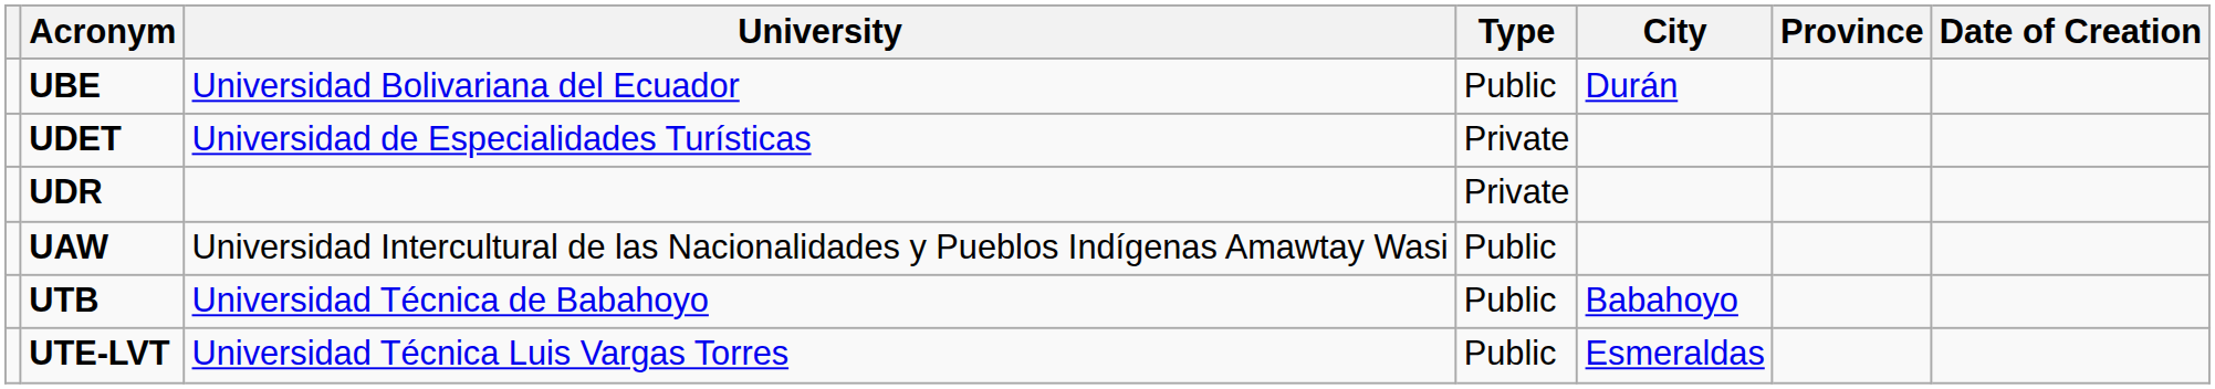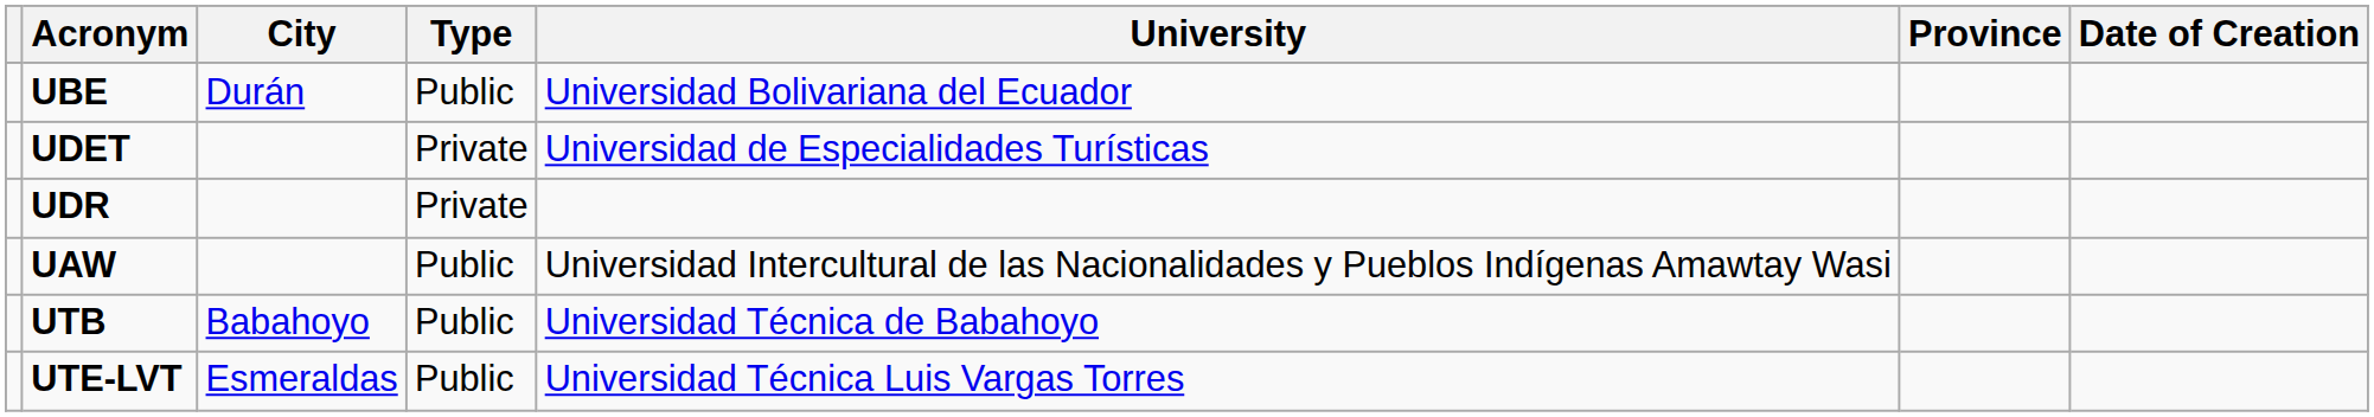 <table class="wikitable sortable">
 <tr>
 <th></th>
 <th>Acronym</th>
+<th>City</th>
+<th>Type</th>
 <th>University</th>
-<th>Type</th>
-<th>City</th>
 <th>Province</th>
 <th>Date of Creation</th>
 </tr>
 <tr>
 <td></td>
 <td><strong>UBE</strong></td>
+<td> <a href='#'>Durán</a></td>
+<td>Public</td>
 <td><a href='#'>Universidad Bolivariana del Ecuador</a></td>
-<td>Public</td>
-<td> <a href='#'>Durán</a></td>
 <td></td>
 <td></td>
 </tr>
 <tr>
 <td></td>
 <td><strong>UDET</strong></td>
+<td></td>
+<td>Private</td>
 <td><a href='#'>Universidad de Especialidades Turísticas</a></td>
-<td>Private</td>
-<td></td>
 <td></td>
 <td></td>
 </tr>
 <tr>
 <td></td>
 <td><strong>UDR</strong></td>
 <td></td>
 <td>Private</td>
 <td></td>
 <td></td>
 <td></td>
 </tr>
 <tr>
 <td></td>
 <td><strong>UAW</strong></td>
+<td></td>
+<td>Public</td>
 <td>Universidad Intercultural de las Nacionalidades y Pueblos Indígenas Amawtay Wasi</td>
-<td>Public</td>
-<td></td>
 <td></td>
 <td></td>
 </tr>
 <tr>
 <td></td>
 <td><strong>UTB</strong></td>
+<td><a href='#'>Babahoyo</a></td>
+<td>Public</td>
 <td><a href='#'>Universidad Técnica de Babahoyo</a></td>
-<td>Public</td>
-<td><a href='#'>Babahoyo</a></td>
 <td></td>
 <td></td>
 </tr>
 <tr>
 <td></td>
 <td><strong>UTE-LVT</strong></td>
+<td><a href='#'>Esmeraldas</a></td>
+<td>Public</td>
 <td><a href='#'>Universidad Técnica Luis Vargas Torres</a></td>
-<td>Public</td>
-<td><a href='#'>Esmeraldas</a></td>
 <td></td>
 <td></td>
 </tr>
 </table>
